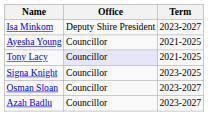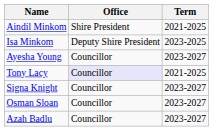 <table class="wikitable">
 <tr>
 <th>Name</th>
 <th>Office</th>
 <th>Term</th>
 </tr>
 <tr>
+<td><a href='#'>Aindil Minkom</a></td>
+<td>Shire President</td>
+<td>2021-2025</td>
+</tr>
+<tr>
 <td><a href='#'>Isa Minkom</a></td>
 <td>Deputy Shire President</td>
-<td>2023-2027</td>
+<td>2023-2025</td>
 </tr>
 <tr>
 <td><a href='#'>Ayesha Young</a></td>
 <td>Councillor</td>
-<td>2021-2025</td>
+<td>2023-2027</td>
 </tr>
 <tr>
 <td><a href='#'>Tony Lacy</a></td>
 <td style="background: lavender;">Councillor</td>
 <td>2021-2025</td>
 </tr>
 <tr>
 <td><a href='#'>Signa Knight</a></td>
 <td>Councillor</td>
-<td>2023-2025</td>
+<td>2023-2027</td>
 </tr>
 <tr>
 <td><a href='#'>Osman Sloan</a></td>
 <td>Councillor</td>
 <td>2023-2027</td>
 </tr>
 <tr>
 <td><a href='#'>Azah Badlu</a></td>
 <td>Councillor</td>
 <td>2023-2027</td>
 </tr>
 </table>
